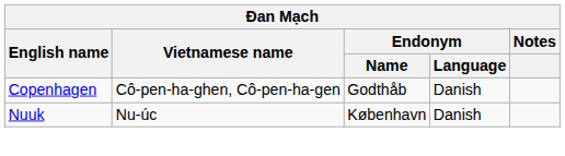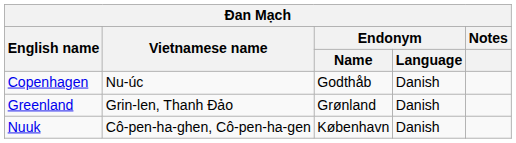 <table class="wikitable sortable">
 <tr>
 <th colspan="5"> Đan Mạch</th>
 </tr>
 <tr>
 <th rowspan="2">English name</th>
 <th rowspan="2">Vietnamese name</th>
 <th colspan="2">Endonym</th>
 <th>Notes</th>
 </tr>
 <tr>
 <th>Name</th>
 <th>Language</th>
 <th></th>
 </tr>
 <tr>
 <td><a href='#'>Copenhagen</a></td>
-<td>Cô-pen-ha-ghen, Cô-pen-ha-gen</td>
+<td>Nu-úc</td>
 <td>Godthåb</td>
 <td>Danish</td>
 <td></td>
 </tr>
 <tr>
+<td><a href='#'>Greenland</a></td>
+<td>Grin-len, Thanh Đảo</td>
+<td>Grønland</td>
+<td>Danish</td>
+<td></td>
+</tr>
+<tr>
 <td><a href='#'>Nuuk</a></td>
-<td>Nu-úc</td>
+<td>Cô-pen-ha-ghen, Cô-pen-ha-gen</td>
 <td>København</td>
 <td>Danish</td>
 <td></td>
 </tr>
 </table>
